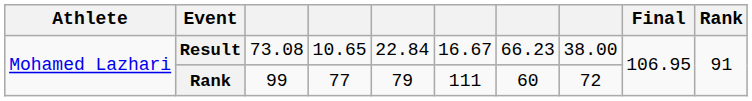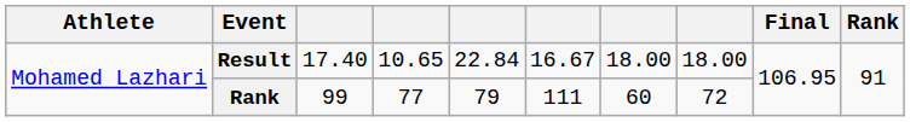 <table class="wikitable" style="font-size:90%;">
 <tr>
 <th>Athlete</th>
 <th>Event</th>
 <th></th>
 <th></th>
 <th></th>
 <th></th>
 <th></th>
 <th></th>
 <th>Final</th>
 <th>Rank</th>
 </tr>
 <tr align=center>
 <td rowspan="2" style="text-align:left;"><a href='#'>Mohamed Lazhari</a></td>
 <th style="font-size:95%">Result</th>
-<td>73.08</td>
+<td>17.40</td>
 <td>10.65</td>
 <td>22.84</td>
 <td>16.67</td>
-<td>66.23</td>
-<td>38.00</td>
+<td>18.00</td>
+<td>18.00</td>
 <td rowspan=2>106.95</td>
 <td rowspan=2>91</td>
 </tr>
 <tr align=center>
 <th style="font-size:95%">Rank</th>
 <td>99</td>
 <td>77</td>
 <td>79</td>
 <td>111</td>
 <td>60</td>
 <td>72</td>
 </tr>
 </table>
